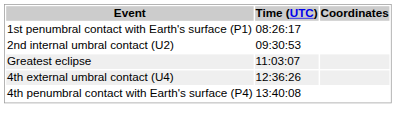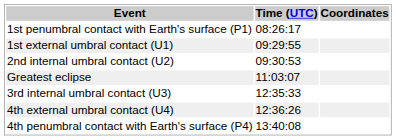 <table border="0" style="border:1px solid #999; background:#fff;">
 <tr style="text-align:center; background:#ccc;">
 <th>Event</th>
 <th>Time (<a href='#'>UTC</a>)</th>
 <th>Coordinates</th>
 </tr>
 <tr>
 <td>1st penumbral contact with Earth's surface (P1)</td>
 <td>08:26:17</td>
 </tr>
+<tr style="background:#efefef;">
+<td>1st external umbral contact (U1)</td>
+<td>09:29:55</td>
+<td></td>
+</tr>
 <tr>
 <td>2nd internal umbral contact (U2)</td>
 <td>09:30:53</td>
 <td></td>
 </tr>
 <tr style="background:#efefef;">
 <td>Greatest eclipse</td>
 <td>11:03:07</td>
+<td></td>
+</tr>
+<tr>
+<td>3rd internal umbral contact (U3)</td>
+<td>12:35:33</td>
 <td></td>
 </tr>
 <tr style="background:#efefef;">
 <td>4th external umbral contact (U4)</td>
 <td>12:36:26</td>
 <td></td>
 </tr>
 <tr>
 <td>4th penumbral contact with Earth's surface (P4)</td>
 <td>13:40:08</td>
 </tr>
 </table>
